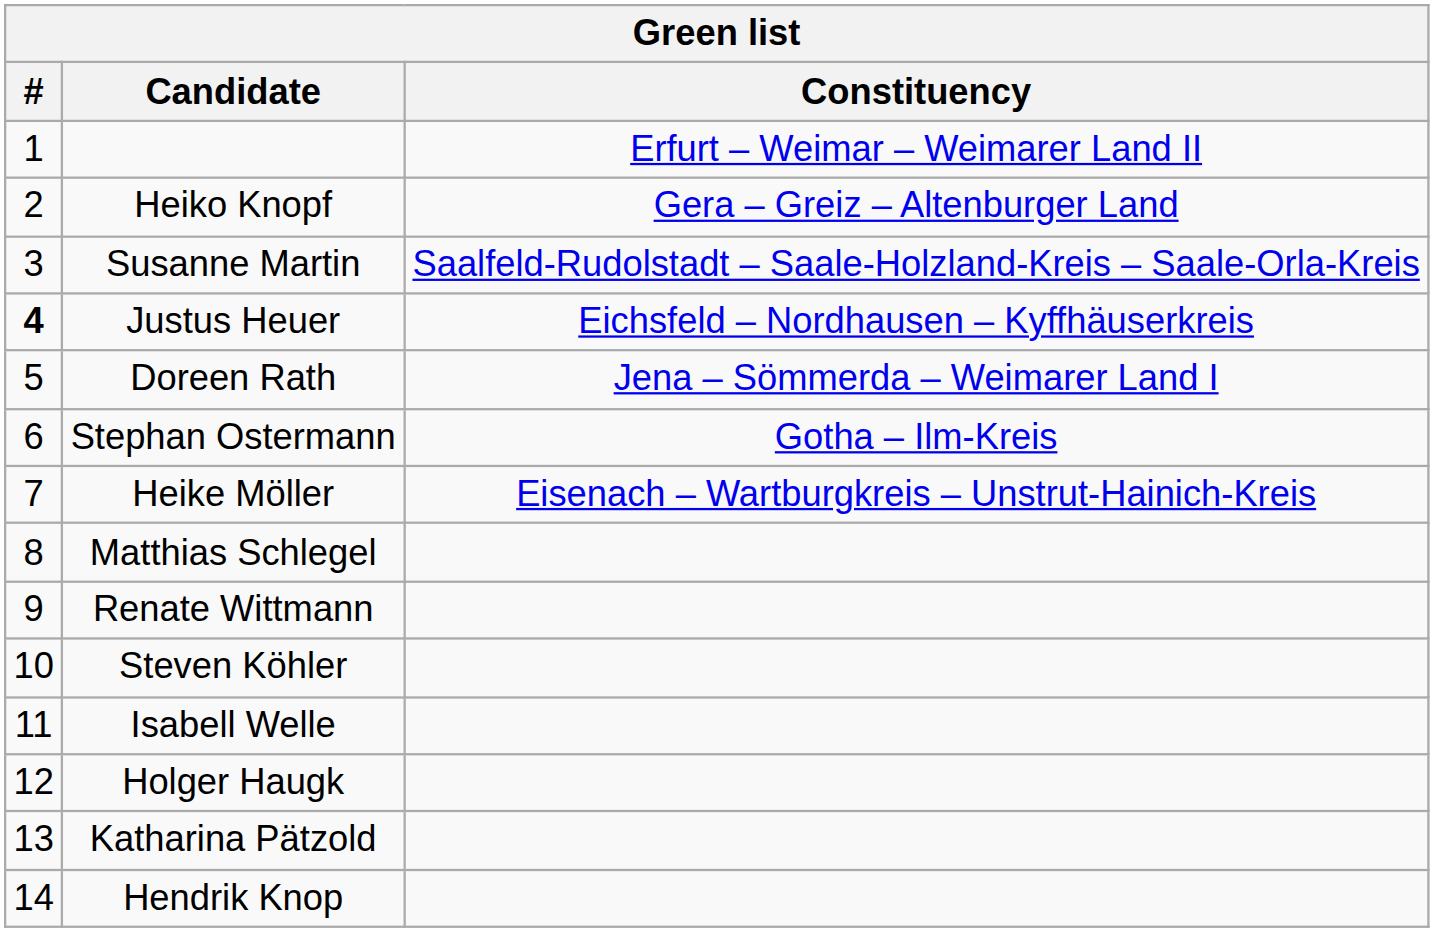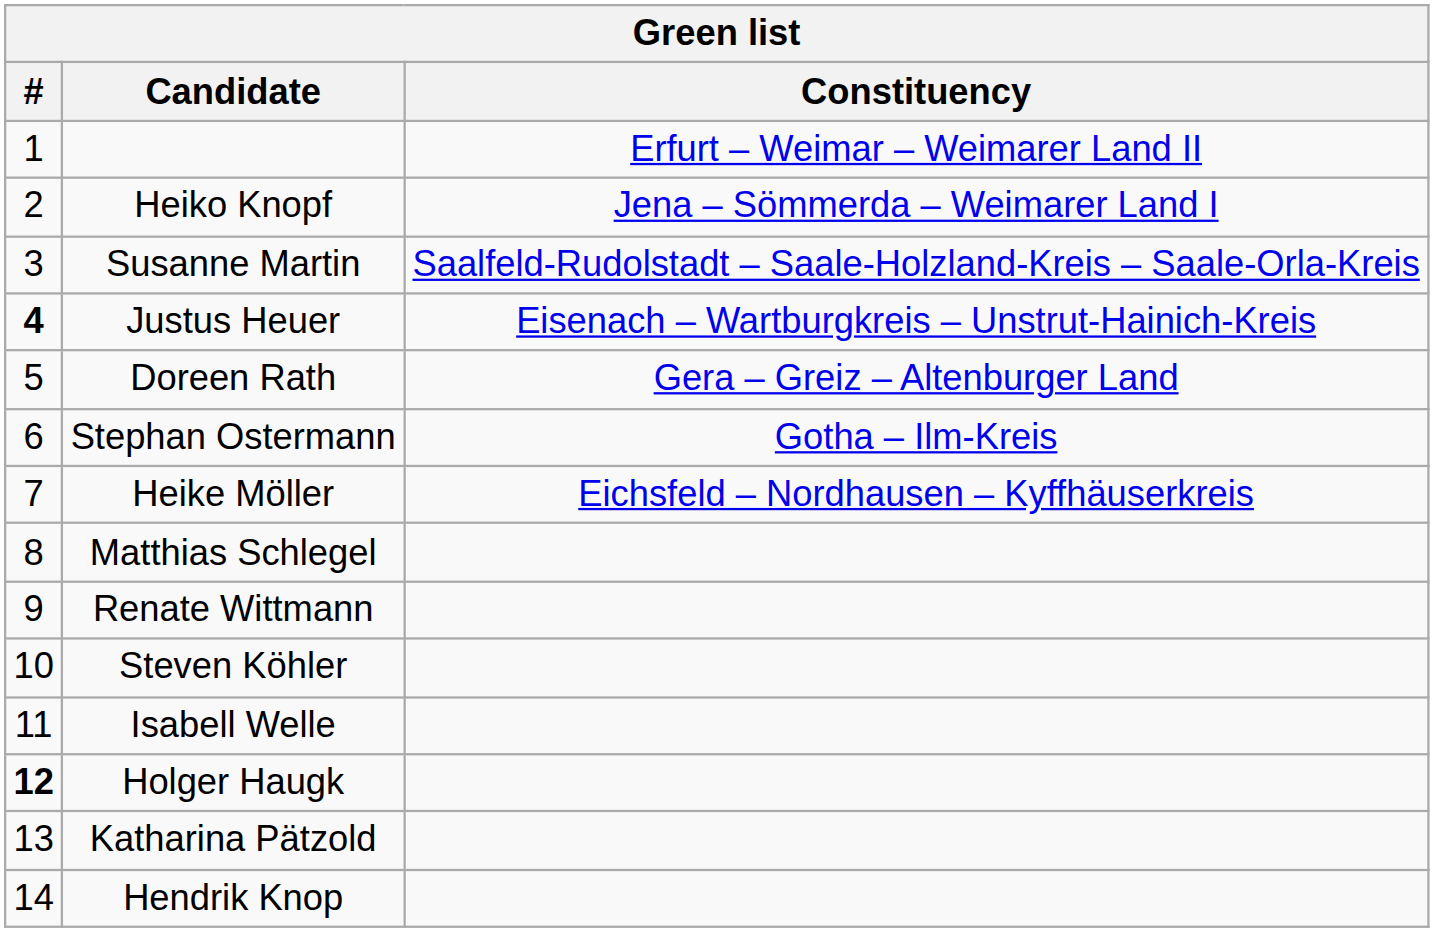 <table class="wikitable mw-collapsible mw-collapsed" style="text-align:center">
 <tr>
 <th colspan=3>Green list</th>
 </tr>
 <tr>
 <th>#</th>
 <th>Candidate</th>
 <th>Constituency</th>
 </tr>
 <tr>
 <td>1</td>
 <td></td>
 <td><a href='#'>Erfurt – Weimar – Weimarer Land II</a></td>
 </tr>
 <tr>
 <td>2</td>
 <td>Heiko Knopf</td>
-<td><a href='#'>Gera – Greiz – Altenburger Land</a></td>
+<td><a href='#'>Jena – Sömmerda – Weimarer Land I</a></td>
 </tr>
 <tr>
 <td>3</td>
 <td>Susanne Martin</td>
 <td><a href='#'>Saalfeld-Rudolstadt – Saale-Holzland-Kreis – Saale-Orla-Kreis</a></td>
 </tr>
 <tr>
 <td><strong>4</strong></td>
 <td>Justus Heuer</td>
-<td><a href='#'>Eichsfeld – Nordhausen – Kyffhäuserkreis</a></td>
+<td><a href='#'>Eisenach – Wartburgkreis – Unstrut-Hainich-Kreis</a></td>
 </tr>
 <tr>
 <td>5</td>
 <td>Doreen Rath</td>
-<td><a href='#'>Jena – Sömmerda – Weimarer Land I</a></td>
+<td><a href='#'>Gera – Greiz – Altenburger Land</a></td>
 </tr>
 <tr>
 <td>6</td>
 <td>Stephan Ostermann</td>
 <td><a href='#'>Gotha – Ilm-Kreis</a></td>
 </tr>
 <tr>
 <td>7</td>
 <td>Heike Möller</td>
-<td><a href='#'>Eisenach – Wartburgkreis – Unstrut-Hainich-Kreis</a></td>
+<td><a href='#'>Eichsfeld – Nordhausen – Kyffhäuserkreis</a></td>
 </tr>
 <tr>
 <td>8</td>
 <td>Matthias Schlegel</td>
 <td></td>
 </tr>
 <tr>
 <td>9</td>
 <td>Renate Wittmann</td>
 <td></td>
 </tr>
 <tr>
 <td>10</td>
 <td>Steven Köhler</td>
 <td></td>
 </tr>
 <tr>
 <td>11</td>
 <td>Isabell Welle</td>
 <td></td>
 </tr>
 <tr>
-<td>12</td>
+<td><strong>12</strong></td>
 <td>Holger Haugk</td>
 <td></td>
 </tr>
 <tr>
 <td>13</td>
 <td>Katharina Pätzold</td>
 <td></td>
 </tr>
 <tr>
 <td>14</td>
 <td>Hendrik Knop</td>
 <td></td>
 </tr>
 </table>
